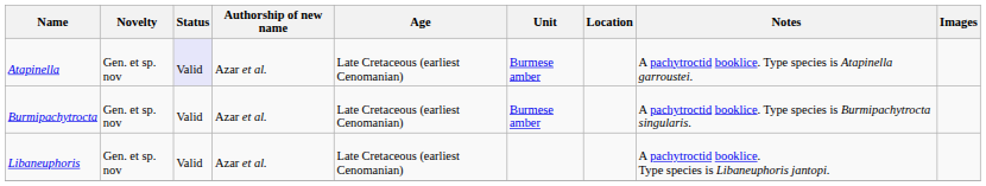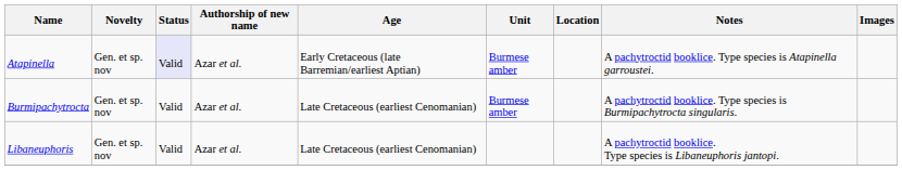 <table class="wikitable sortable" align="center" width="100%">
 <tr>
 <th>Name</th>
 <th>Novelty</th>
 <th>Status</th>
 <th>Authorship of new name</th>
 <th>Age</th>
 <th>Unit</th>
 <th>Location</th>
 <th>Notes</th>
 <th>Images</th>
 </tr>
 <tr>
 <td><br><em><a href='#'>Atapinella</a></em></td>
 <td><br>Gen. et sp. nov</td>
 <td style="background: lavender;"><br>Valid</td>
 <td><br>Azar <em>et al.</em></td>
-<td><br>Late Cretaceous (earliest Cenomanian)</td>
+<td><br>Early Cretaceous (late Barremian/earliest Aptian)</td>
 <td><br><a href='#'>Burmese amber</a></td>
 <td><br></td>
 <td><br>A <a href='#'>pachytroctid</a> <a href='#'>booklice</a>. Type species is <em>Atapinella garroustei</em>.</td>
 <td></td>
 </tr>
 <tr>
 <td><br><em><a href='#'>Burmipachytrocta</a></em></td>
 <td><br>Gen. et sp. nov</td>
 <td><br>Valid</td>
 <td><br>Azar <em>et al.</em></td>
 <td><br>Late Cretaceous (earliest Cenomanian)</td>
 <td><br><a href='#'>Burmese amber</a></td>
 <td><br></td>
 <td><br>A <a href='#'>pachytroctid</a> <a href='#'>booklice</a>. Type species is <em>Burmipachytrocta singularis</em>.</td>
 <td></td>
 </tr>
 <tr>
 <td><br><em><a href='#'>Libaneuphoris</a></em></td>
 <td><br>Gen. et sp. nov</td>
 <td><br>Valid</td>
 <td><br>Azar <em>et al.</em></td>
 <td><br>Late Cretaceous (earliest Cenomanian)</td>
 <td></td>
 <td><br></td>
 <td><br>A <a href='#'>pachytroctid</a> <a href='#'>booklice</a>.<br> Type species is <em>Libaneuphoris jantopi</em>.</td>
 <td></td>
 </tr>
 <tr>
 </tr>
 </table>
